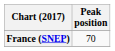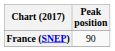 <table class="wikitable sortable plainrowheaders" style="text-align:center;">
 <tr>
 <th>Chart (2017)</th>
 <th>Peak<br>position</th>
 </tr>
 <tr>
 </tr>
 <tr>
 </tr>
 <tr>
 <th scope="row">France (<a href='#'>SNEP</a>)</th>
-<td>70</td>
+<td>90</td>
 </tr>
 <tr>
 </tr>
 <tr>
 </tr>
 <tr>
 </tr>
 <tr>
 </tr>
 <tr>
 </tr>
 <tr>
 </tr>
 <tr>
 </tr>
 </table>
